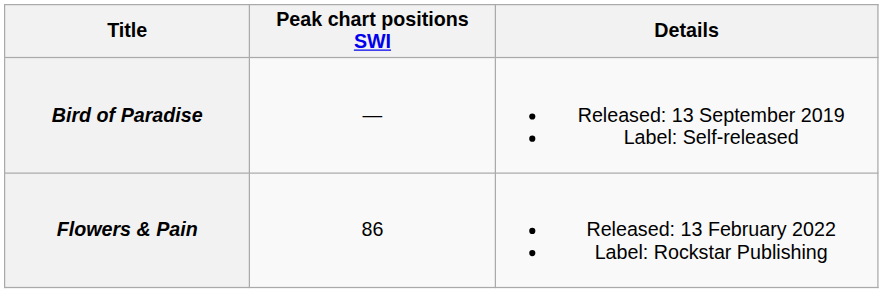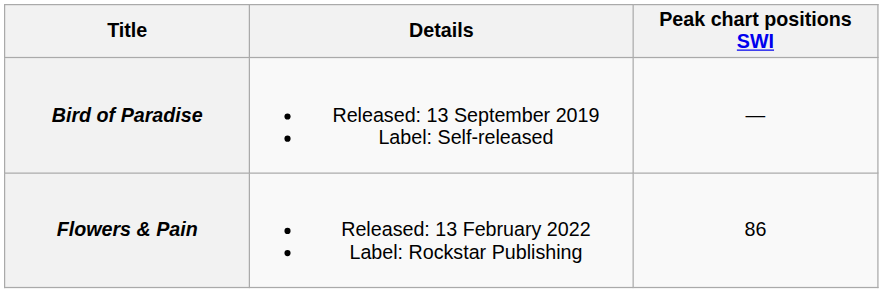 <table class="wikitable plainrowheaders" style="text-align:center;">
 <tr>
 <th scope="col" style="width:12em;">Title</th>
+<th scope="col" style="width:19em;">Details</th>
 <th scope="col" style="width:12em;">Peak chart positions<br><a href='#'>SWI</a></th>
-<th scope="col" style="width:19em;">Details</th>
 </tr>
 <tr>
 <th scope="row"><em>Bird of Paradise</em><br></th>
+<td><br><ul><li>Released: 13 September 2019</li><li>Label: Self-released</li></ul></td>
 <td>—</td>
-<td><br><ul><li>Released: 13 September 2019</li><li>Label: Self-released</li></ul></td>
 </tr>
 <tr>
 <th scope="row"><em>Flowers & Pain</em><br></th>
+<td><br><ul><li>Released: 13 February 2022</li><li>Label: Rockstar Publishing</li></ul></td>
 <td>86</td>
-<td><br><ul><li>Released: 13 February 2022</li><li>Label: Rockstar Publishing</li></ul></td>
 </tr>
 </table>
